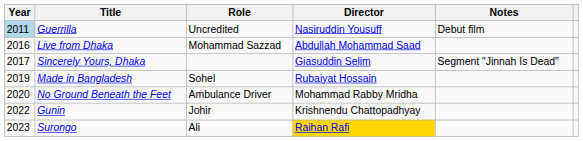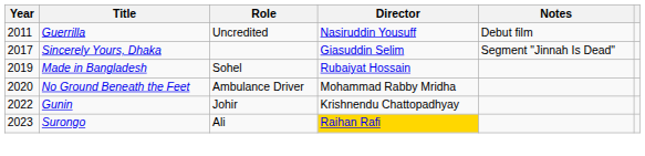 <table class="wikitable plainrowheaders sortable" style="width:100%;">
 <tr>
 <th scope="col">Year</th>
 <th scope="col">Title</th>
 <th scope="col">Role</th>
 <th scope="col">Director</th>
 <th scope="col" class="unsortable">Notes</th>
 <th scope="col" class="unsortable"></th>
 </tr>
 <tr>
-<td style="background: lightblue;">2011</td>
+<td>2011</td>
 <td><em><a href='#'>Guerrilla</a></em></td>
 <td>Uncredited</td>
 <td><a href='#'>Nasiruddin Yousuff</a></td>
 <td>Debut film</td>
-<td style= "text-align:center;"></td>
-</tr>
-<tr>
-<td>2016</td>
-<td><em><a href='#'>Live from Dhaka</a></em></td>
-<td>Mohammad Sazzad</td>
-<td><a href='#'>Abdullah Mohammad Saad</a></td>
-<td></td>
 <td style= "text-align:center;"></td>
 </tr>
 <tr>
 <td>2017</td>
 <td><em><a href='#'>Sincerely Yours, Dhaka</a></em></td>
 <td></td>
 <td><a href='#'>Giasuddin Selim</a></td>
 <td>Segment "Jinnah Is Dead"</td>
 <td style= "text-align:center;"></td>
 </tr>
 <tr>
 <td>2019</td>
 <td><em><a href='#'>Made in Bangladesh</a></em></td>
 <td>Sohel</td>
 <td><a href='#'>Rubaiyat Hossain</a></td>
 <td></td>
 <td style= "text-align:center;"></td>
 </tr>
 <tr>
 <td>2020</td>
 <td><em><a href='#'>No Ground Beneath the Feet</a></em></td>
 <td>Ambulance Driver</td>
 <td>Mohammad Rabby Mridha</td>
 <td></td>
 <td style= "text-align:center;"></td>
 </tr>
 <tr>
 <td>2022</td>
 <td><em><a href='#'>Gunin</a></em></td>
 <td>Johir</td>
 <td>Krishnendu Chattopadhyay</td>
 <td></td>
 <td style= "text-align:center;"></td>
 </tr>
 <tr>
 <td>2023</td>
 <td><em><a href='#'>Surongo</a></em></td>
 <td>Ali</td>
 <td style="background: gold;"><a href='#'>Raihan Rafi</a></td>
 <td></td>
 <td style= "text-align:center;"></td>
 </tr>
 </table>
